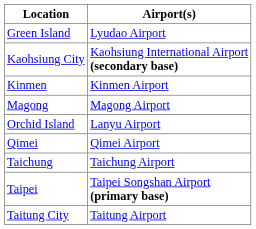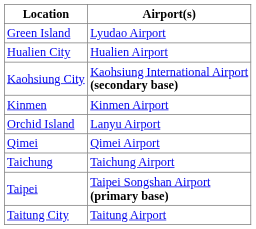 <table class="toccolours sortable" border="1" cellpadding="3" style="border-collapse:collapse;text-align:top">
 <tr>
 <th>Location</th>
 <th>Airport(s)</th>
 </tr>
 <tr>
 <td><a href='#'>Green Island</a></td>
 <td><a href='#'>Lyudao Airport</a></td>
 </tr>
 <tr>
+<td><a href='#'>Hualien City</a></td>
+<td><a href='#'>Hualien Airport</a></td>
+</tr>
+<tr>
 <td><a href='#'>Kaohsiung City</a></td>
 <td><a href='#'>Kaohsiung International Airport</a><br><strong>(secondary base)</strong></td>
 </tr>
 <tr>
 <td><a href='#'>Kinmen</a></td>
 <td><a href='#'>Kinmen Airport</a></td>
-</tr>
-<tr>
-<td><a href='#'>Magong</a></td>
-<td><a href='#'>Magong Airport</a></td>
 </tr>
 <tr>
 <td><a href='#'>Orchid Island</a></td>
 <td><a href='#'>Lanyu Airport</a></td>
 </tr>
 <tr>
 <td><a href='#'>Qimei</a></td>
 <td><a href='#'>Qimei Airport</a></td>
 </tr>
 <tr>
 <td><a href='#'>Taichung</a></td>
 <td><a href='#'>Taichung Airport</a></td>
 </tr>
 <tr>
 <td><a href='#'>Taipei</a></td>
 <td><a href='#'>Taipei Songshan Airport</a><br><strong>(primary base)</strong></td>
 </tr>
 <tr>
 <td><a href='#'>Taitung City</a></td>
 <td><a href='#'>Taitung Airport</a></td>
 </tr>
 </table>
